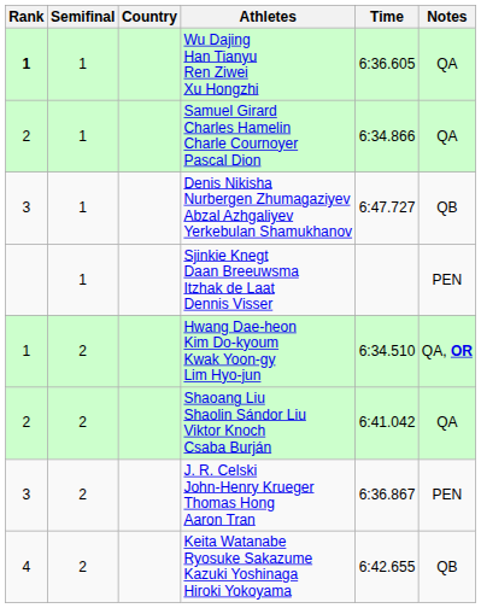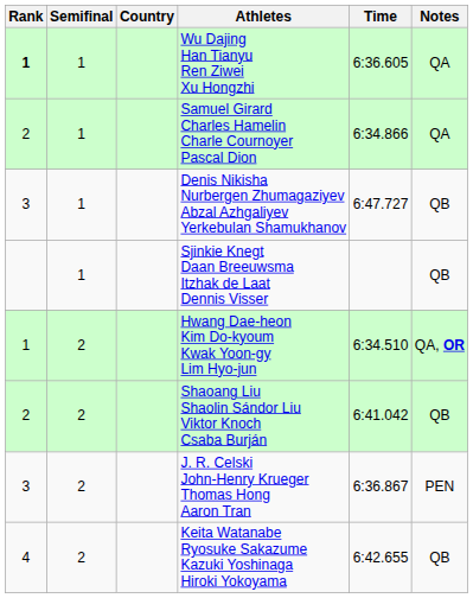 <table class="wikitable sortable" style="text-align:center">
 <tr>
 <th>Rank</th>
 <th>Semifinal</th>
 <th>Country</th>
 <th>Athletes</th>
 <th>Time</th>
 <th>Notes</th>
 </tr>
 <tr bgcolor=ccffcc>
 <td><strong>1</strong></td>
 <td>1</td>
 <td align=left></td>
 <td align=left><a href='#'>Wu Dajing</a><br><a href='#'>Han Tianyu</a><br><a href='#'>Ren Ziwei</a><br><a href='#'>Xu Hongzhi</a></td>
 <td>6:36.605</td>
 <td>QA</td>
 </tr>
 <tr bgcolor=ccffcc>
 <td>2</td>
 <td>1</td>
 <td align=left></td>
 <td align=left><a href='#'>Samuel Girard</a><br><a href='#'>Charles Hamelin</a><br><a href='#'>Charle Cournoyer</a><br><a href='#'>Pascal Dion</a></td>
 <td>6:34.866</td>
 <td>QA</td>
 </tr>
 <tr>
 <td>3</td>
 <td>1</td>
 <td align=left></td>
 <td align=left><a href='#'>Denis Nikisha</a><br><a href='#'>Nurbergen Zhumagaziyev</a><br><a href='#'>Abzal Azhgaliyev</a><br><a href='#'>Yerkebulan Shamukhanov</a></td>
 <td>6:47.727</td>
 <td>QB</td>
 </tr>
 <tr>
 <td></td>
 <td>1</td>
 <td align=left></td>
 <td align=left><a href='#'>Sjinkie Knegt</a><br><a href='#'>Daan Breeuwsma</a><br><a href='#'>Itzhak de Laat</a><br><a href='#'>Dennis Visser</a></td>
 <td></td>
-<td>PEN</td>
+<td>QB</td>
 </tr>
 <tr bgcolor=ccffcc>
 <td>1</td>
 <td>2</td>
 <td align=left></td>
 <td align=left><a href='#'>Hwang Dae-heon</a><br><a href='#'>Kim Do-kyoum</a><br><a href='#'>Kwak Yoon-gy</a><br><a href='#'>Lim Hyo-jun</a></td>
 <td>6:34.510</td>
 <td>QA, <strong><a href='#'>OR</a></strong></td>
 </tr>
 <tr bgcolor=ccffcc>
 <td>2</td>
 <td>2</td>
 <td align=left></td>
 <td align=left><a href='#'>Shaoang Liu</a><br><a href='#'>Shaolin Sándor Liu</a><br><a href='#'>Viktor Knoch</a><br><a href='#'>Csaba Burján</a></td>
 <td>6:41.042</td>
-<td>QA</td>
+<td>QB</td>
 </tr>
 <tr>
 <td>3</td>
 <td>2</td>
 <td align=left></td>
 <td align=left><a href='#'>J. R. Celski</a><br><a href='#'>John-Henry Krueger</a><br><a href='#'>Thomas Hong</a><br><a href='#'>Aaron Tran</a></td>
 <td>6:36.867</td>
 <td>PEN</td>
 </tr>
 <tr>
 <td>4</td>
 <td>2</td>
 <td align=left></td>
 <td align=left><a href='#'>Keita Watanabe</a><br><a href='#'>Ryosuke Sakazume</a><br><a href='#'>Kazuki Yoshinaga</a><br><a href='#'>Hiroki Yokoyama</a></td>
 <td>6:42.655</td>
 <td>QB</td>
 </tr>
 </table>
